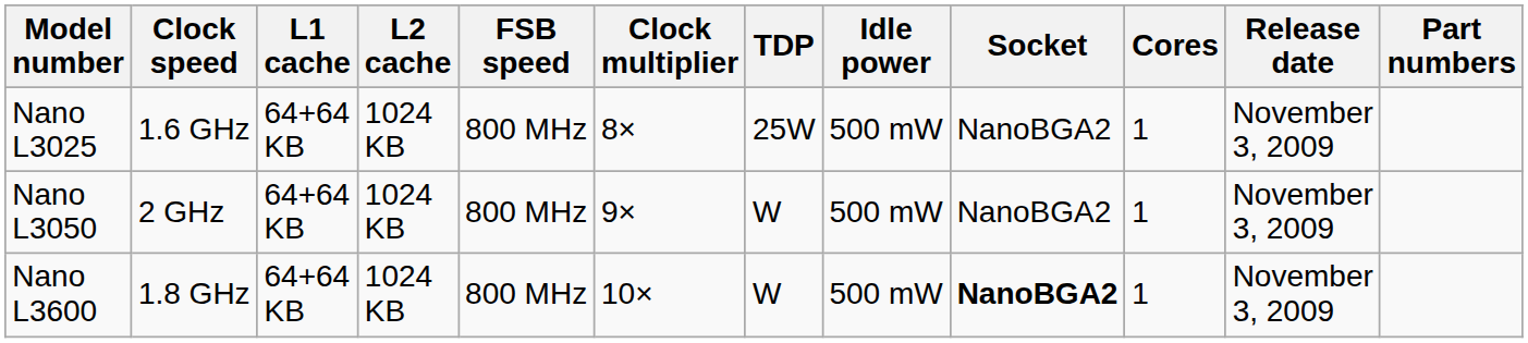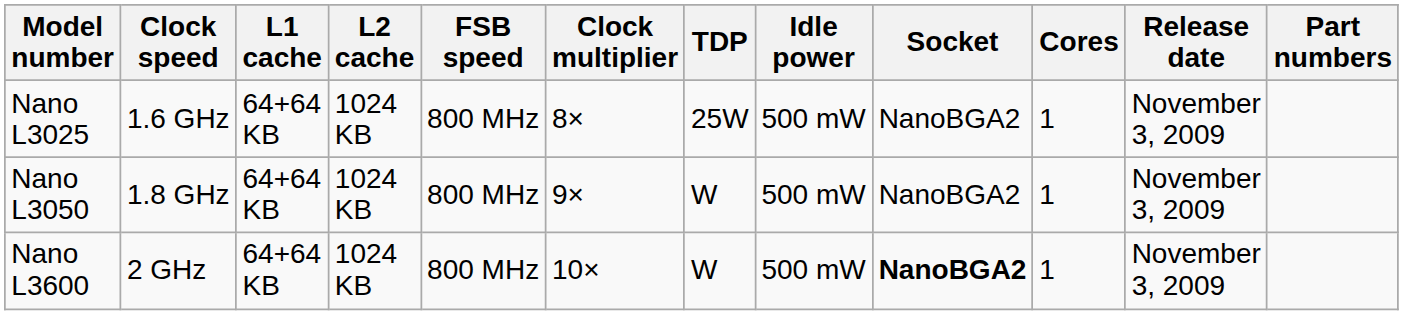 <table class="wikitable">
 <tr>
 <th>Model number</th>
 <th>Clock speed</th>
 <th>L1 cache</th>
 <th>L2 cache</th>
 <th>FSB speed</th>
 <th>Clock multiplier</th>
 <th>TDP</th>
 <th>Idle power</th>
 <th>Socket</th>
 <th>Cores</th>
 <th>Release date</th>
 <th>Part numbers</th>
 </tr>
 <tr>
 <td>Nano L3025</td>
 <td>1.6 GHz</td>
 <td>64+64 KB</td>
 <td>1024 KB</td>
 <td>800 MHz</td>
 <td>8×</td>
 <td>25W</td>
 <td>500 mW</td>
 <td>NanoBGA2</td>
 <td>1</td>
 <td>November 3, 2009</td>
 <td></td>
 </tr>
 <tr>
 <td>Nano L3050</td>
-<td>2 GHz</td>
+<td>1.8 GHz</td>
 <td>64+64 KB</td>
 <td>1024 KB</td>
 <td>800 MHz</td>
 <td>9×</td>
 <td>W</td>
 <td>500 mW</td>
 <td>NanoBGA2</td>
 <td>1</td>
 <td>November 3, 2009</td>
 <td></td>
 </tr>
 <tr>
 <td>Nano L3600</td>
-<td>1.8 GHz</td>
+<td>2 GHz</td>
 <td>64+64 KB</td>
 <td>1024 KB</td>
 <td>800 MHz</td>
 <td>10×</td>
 <td>W</td>
 <td>500 mW</td>
 <td><strong>NanoBGA2</strong></td>
 <td>1</td>
 <td>November 3, 2009</td>
 <td></td>
 </tr>
 </table>
